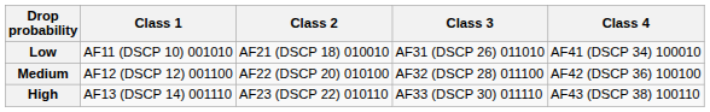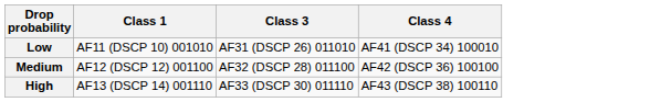 <table class="wikitable">
 <tr>
 <th>Drop<br>probability</th>
 <th>Class 1</th>
-<th>Class 2</th>
 <th>Class 3</th>
 <th>Class 4</th>
 </tr>
 <tr>
 <th>Low</th>
 <td>AF11 (DSCP 10) 001010</td>
-<td>AF21 (DSCP 18) 010010</td>
 <td>AF31 (DSCP 26) 011010</td>
 <td>AF41 (DSCP 34) 100010</td>
 </tr>
 <tr>
 <th>Medium</th>
 <td>AF12 (DSCP 12) 001100</td>
-<td>AF22 (DSCP 20) 010100</td>
 <td>AF32 (DSCP 28) 011100</td>
 <td>AF42 (DSCP 36) 100100</td>
 </tr>
 <tr>
 <th>High</th>
 <td>AF13 (DSCP 14) 001110</td>
-<td>AF23 (DSCP 22) 010110</td>
 <td>AF33 (DSCP 30) 011110</td>
 <td>AF43 (DSCP 38) 100110</td>
 </tr>
 </table>
